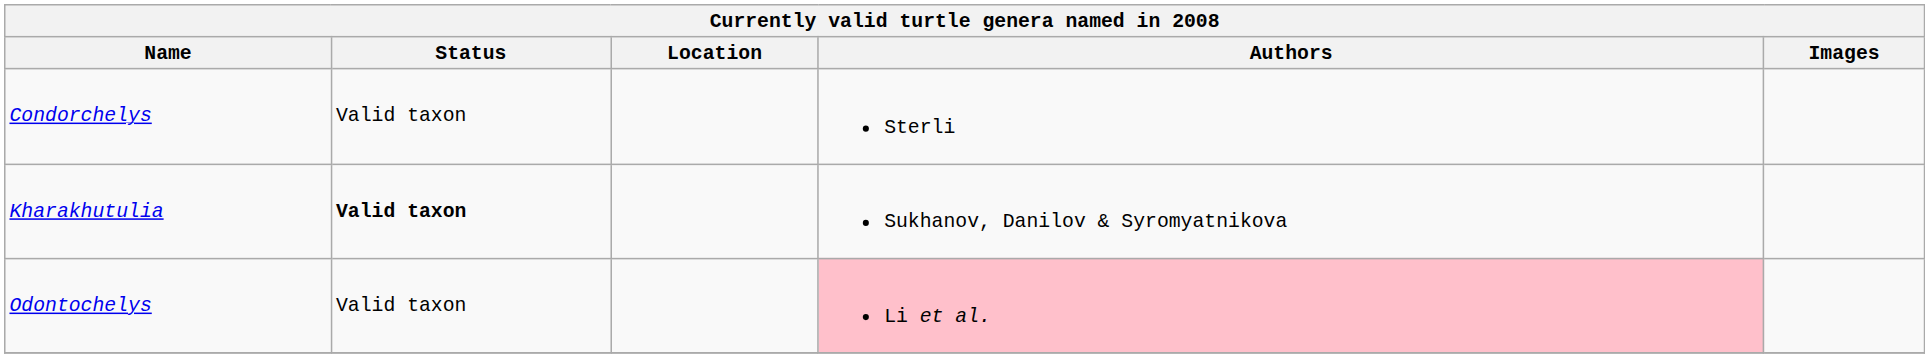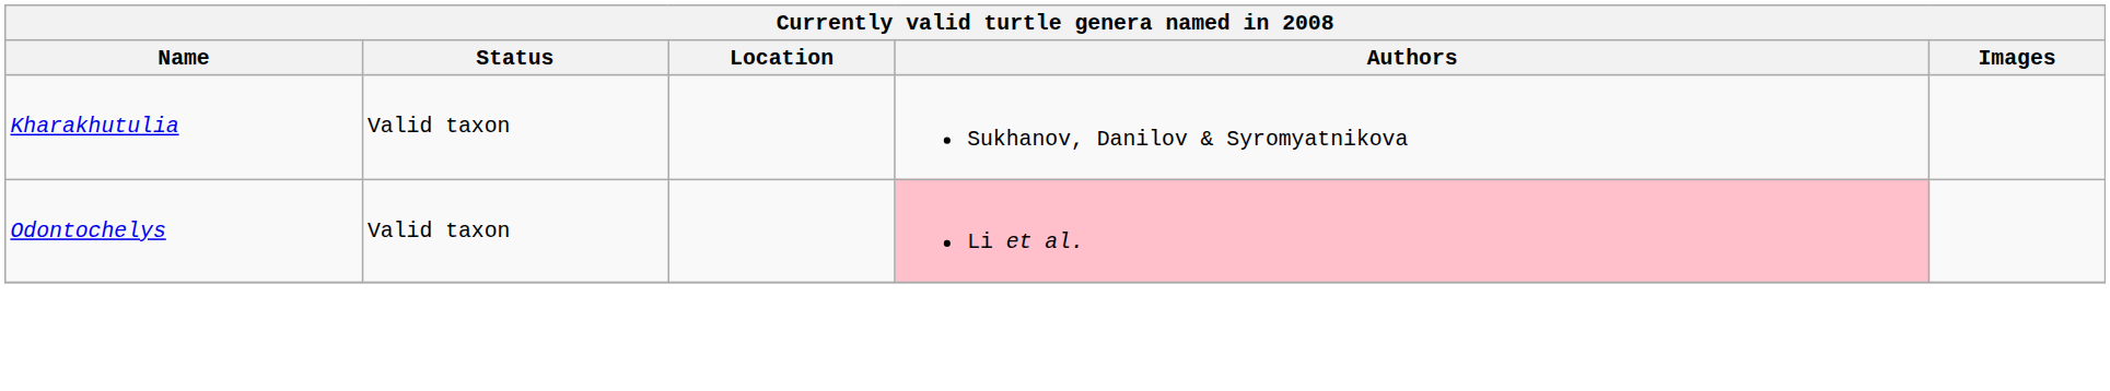 <table class="wikitable" align="center" width="100%">
 <tr>
 <th colspan="5" align="center"><strong>Currently valid turtle genera named in 2008</strong></th>
 </tr>
 <tr>
 <th>Name</th>
 <th>Status</th>
 <th>Location</th>
 <th>Authors</th>
 <th>Images</th>
 </tr>
 <tr>
-<td><em><a href='#'>Condorchelys</a></em></td>
+<td><em><a href='#'>Kharakhutulia</a></em></td>
 <td>Valid taxon</td>
-<td></td>
-<td><br><ul><li>Sterli</li></ul></td>
-<td></td>
-</tr>
-<tr>
-<td><em><a href='#'>Kharakhutulia</a></em></td>
-<td><strong>Valid taxon</strong></td>
 <td></td>
 <td><br><ul><li>Sukhanov, Danilov & Syromyatnikova</li></ul></td>
 <td></td>
 </tr>
 <tr>
 <td><em><a href='#'>Odontochelys</a></em></td>
 <td>Valid taxon</td>
 <td></td>
 <td style="background: pink;"><br><ul><li>Li <em>et al.</em></li></ul></td>
 <td></td>
 </tr>
 <tr>
 </tr>
 </table>
